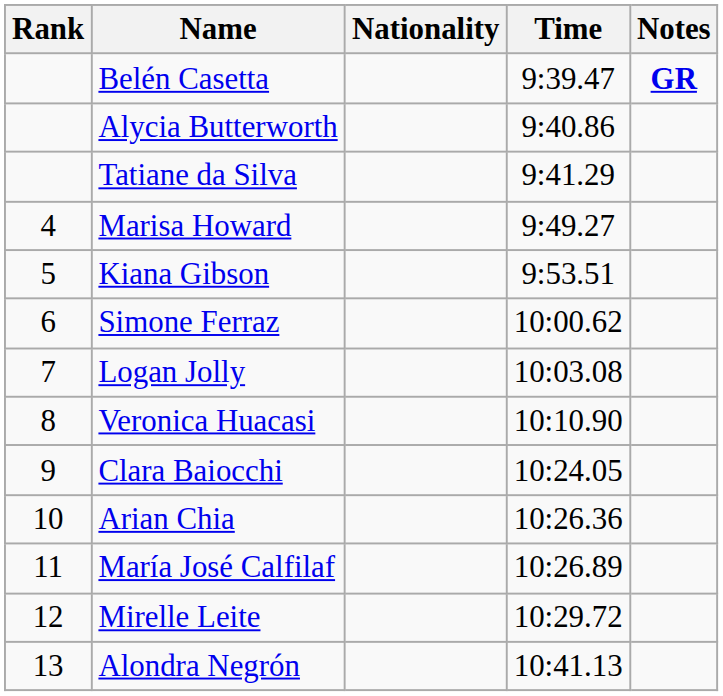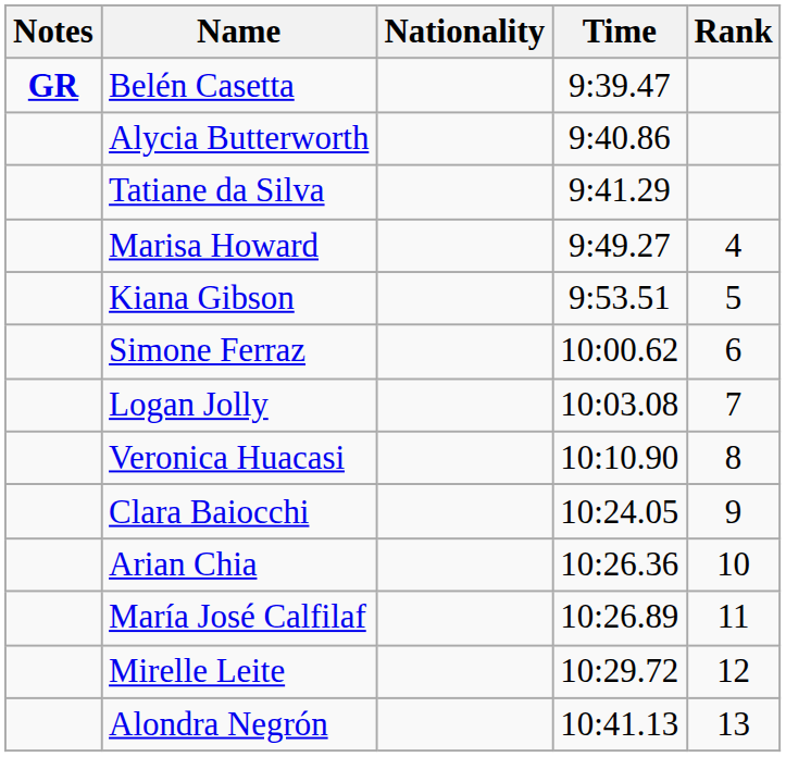 <table class="wikitable sortable" style="text-align:center">
 <tr>
-<th>Rank</th>
+<th>Notes</th>
 <th>Name</th>
 <th>Nationality</th>
 <th>Time</th>
-<th>Notes</th>
+<th>Rank</th>
 </tr>
 <tr>
-<td></td>
+<td><strong><a href='#'>GR</a></strong></td>
 <td align=left><a href='#'>Belén Casetta</a></td>
 <td align=left></td>
 <td>9:39.47</td>
-<td><strong><a href='#'>GR</a></strong></td>
+<td></td>
 </tr>
 <tr>
 <td></td>
 <td align=left><a href='#'>Alycia Butterworth</a></td>
 <td align=left></td>
 <td>9:40.86</td>
 <td></td>
 </tr>
 <tr>
 <td></td>
 <td align=left><a href='#'>Tatiane da Silva</a></td>
 <td align=left></td>
 <td>9:41.29</td>
 <td></td>
 </tr>
 <tr>
-<td>4</td>
+<td></td>
 <td align=left><a href='#'>Marisa Howard</a></td>
 <td align=left></td>
 <td>9:49.27</td>
-<td></td>
+<td>4</td>
 </tr>
 <tr>
-<td>5</td>
+<td></td>
 <td align=left><a href='#'>Kiana Gibson</a></td>
 <td align=left></td>
 <td>9:53.51</td>
-<td></td>
+<td>5</td>
 </tr>
 <tr>
-<td>6</td>
+<td></td>
 <td align=left><a href='#'>Simone Ferraz</a></td>
 <td align=left></td>
 <td>10:00.62</td>
-<td></td>
+<td>6</td>
 </tr>
 <tr>
-<td>7</td>
+<td></td>
 <td align=left><a href='#'>Logan Jolly</a></td>
 <td align=left></td>
 <td>10:03.08</td>
-<td></td>
+<td>7</td>
 </tr>
 <tr>
-<td>8</td>
+<td></td>
 <td align=left><a href='#'>Veronica Huacasi</a></td>
 <td align=left></td>
 <td>10:10.90</td>
-<td></td>
+<td>8</td>
 </tr>
 <tr>
-<td>9</td>
+<td></td>
 <td align=left><a href='#'>Clara Baiocchi</a></td>
 <td align=left></td>
 <td>10:24.05</td>
-<td></td>
+<td>9</td>
 </tr>
 <tr>
-<td>10</td>
+<td></td>
 <td align=left><a href='#'>Arian Chia</a></td>
 <td align=left></td>
 <td>10:26.36</td>
-<td></td>
+<td>10</td>
 </tr>
 <tr>
-<td>11</td>
+<td></td>
 <td align=left><a href='#'>María José Calfilaf</a></td>
 <td align=left></td>
 <td>10:26.89</td>
-<td></td>
+<td>11</td>
 </tr>
 <tr>
-<td>12</td>
+<td></td>
 <td align=left><a href='#'>Mirelle Leite</a></td>
 <td align=left></td>
 <td>10:29.72</td>
-<td></td>
+<td>12</td>
 </tr>
 <tr>
-<td>13</td>
+<td></td>
 <td align=left><a href='#'>Alondra Negrón</a></td>
 <td align=left></td>
 <td>10:41.13</td>
-<td></td>
+<td>13</td>
 </tr>
 </table>
